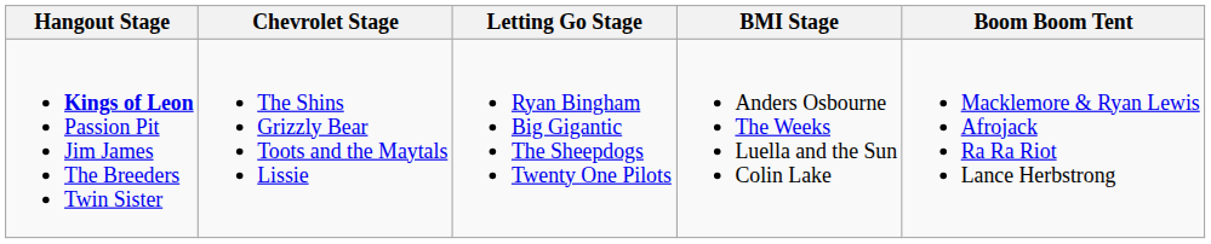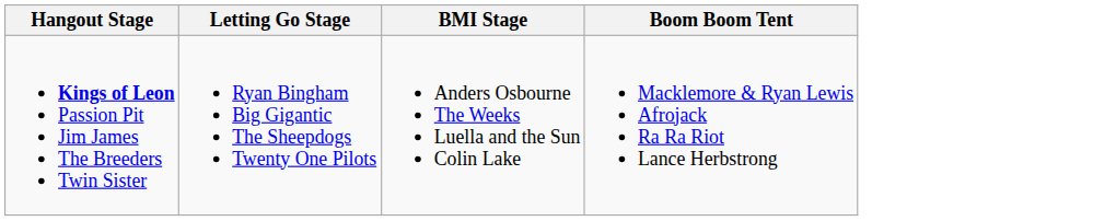 <table class="wikitable">
 <tr>
 <th>Hangout Stage</th>
-<th>Chevrolet Stage</th>
 <th>Letting Go Stage</th>
 <th>BMI Stage</th>
 <th>Boom Boom Tent</th>
 </tr>
 <tr valign="top">
 <td><br><ul><li><strong><a href='#'>Kings of Leon</a></strong></li><li><a href='#'>Passion Pit</a></li><li><a href='#'>Jim James</a></li><li><a href='#'>The Breeders</a></li><li><a href='#'>Twin Sister</a></li></ul></td>
-<td><br><ul><li><a href='#'>The Shins</a></li><li><a href='#'>Grizzly Bear</a></li><li><a href='#'>Toots and the Maytals</a></li><li><a href='#'>Lissie</a></li></ul></td>
 <td><br><ul><li><a href='#'>Ryan Bingham</a></li><li><a href='#'>Big Gigantic</a></li><li><a href='#'>The Sheepdogs</a></li><li><a href='#'>Twenty One Pilots</a></li></ul></td>
 <td><br><ul><li>Anders Osbourne</li><li><a href='#'>The Weeks</a></li><li>Luella and the Sun</li><li>Colin Lake</li></ul></td>
 <td><br><ul><li><a href='#'>Macklemore & Ryan Lewis</a></li><li><a href='#'>Afrojack</a></li><li><a href='#'>Ra Ra Riot</a></li><li>Lance Herbstrong</li></ul></td>
 </tr>
 </table>
